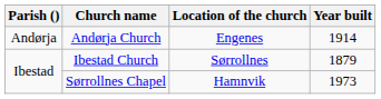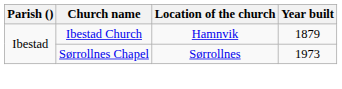 <table class="wikitable" style="text-align:center">
 <tr>
 <th>Parish ()</th>
 <th>Church name</th>
 <th>Location of the church</th>
 <th>Year built</th>
 </tr>
 <tr>
-<td>Andørja</td>
-<td><a href='#'>Andørja Church</a></td>
-<td><a href='#'>Engenes</a></td>
-<td>1914</td>
-</tr>
-<tr>
 <td rowspan="2">Ibestad</td>
 <td><a href='#'>Ibestad Church</a></td>
-<td><a href='#'>Sørrollnes</a></td>
+<td><a href='#'>Hamnvik</a></td>
 <td>1879</td>
 </tr>
 <tr>
 <td><a href='#'>Sørrollnes Chapel</a></td>
-<td><a href='#'>Hamnvik</a></td>
+<td><a href='#'>Sørrollnes</a></td>
 <td>1973</td>
 </tr>
 </table>
